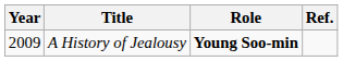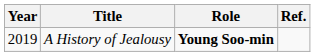 <table class="wikitable">
 <tr>
 <th>Year</th>
 <th>Title</th>
 <th>Role</th>
 <th>Ref.</th>
 </tr>
 <tr>
-<td>2009</td>
+<td>2019</td>
 <td><em>A History of Jealousy</em></td>
 <td><strong>Young Soo-min</strong></td>
 <td></td>
 </tr>
 </table>
